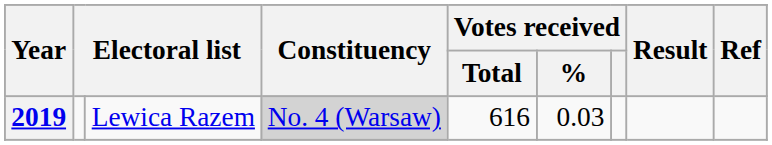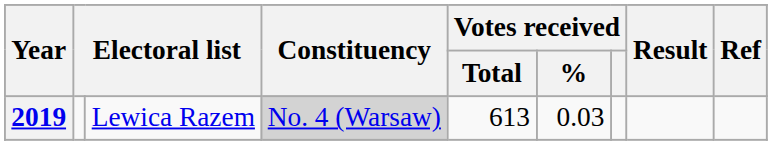 <table class="wikitable" style="font-size: 90%;">
 <tr>
 <th rowspan="2">Year</th>
 <th rowspan="2" colspan="2">Electoral list</th>
 <th rowspan="2">Constituency</th>
 <th colspan="3">Votes received</th>
 <th rowspan="2">Result</th>
 <th rowspan="2">Ref</th>
 </tr>
 <tr>
 <th>Total</th>
 <th>%</th>
 <th></th>
 </tr>
 <tr>
 <th><a href='#'>2019</a></th>
 <td></td>
 <td><a href='#'>Lewica Razem</a></td>
 <td style="background: lightgrey;"><a href='#'>No. 4 (Warsaw)</a></td>
-<td style="text-align: right;">616</td>
+<td style="text-align: right;">613</td>
 <td style="text-align: right;">0.03</td>
 <td></td>
 <td></td>
 <td></td>
 </tr>
 </table>
